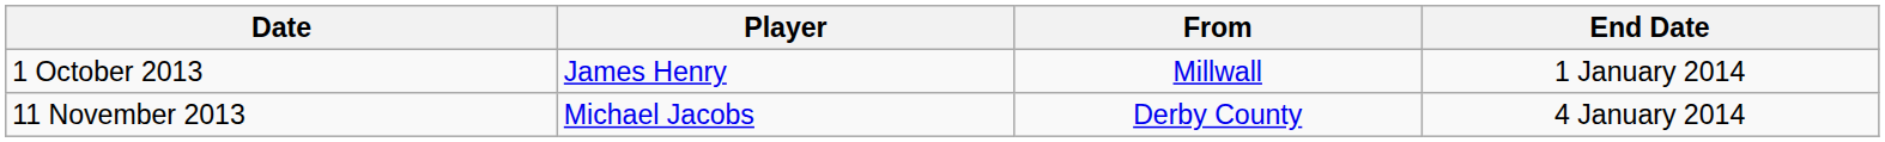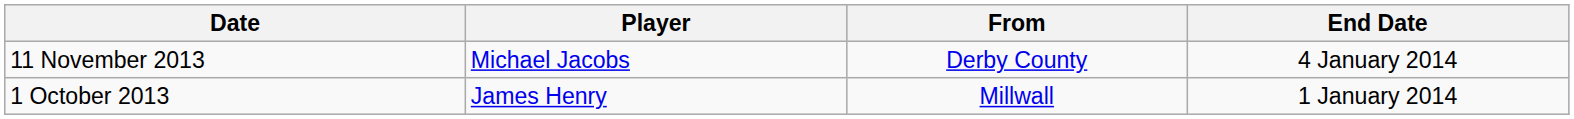 <table class="wikitable" style="text-align:center; font-size:95%;width:65%; text-align:left">
 <tr>
 <th>Date</th>
 <th>Player</th>
 <th>From</th>
 <th>End Date</th>
 </tr>
 <tr --->
+<td>11 November 2013</td>
+<td> <a href='#'>Michael Jacobs</a></td>
+<td style="text-align:center;"><a href='#'>Derby County</a></td>
+<td style="text-align:center;">4 January 2014</td>
+</tr>
+<tr --->
 <td>1 October 2013</td>
 <td> <a href='#'>James Henry</a></td>
 <td style="text-align:center;"><a href='#'>Millwall</a></td>
 <td style="text-align:center;">1 January 2014</td>
 </tr>
-<tr --->
-<td>11 November 2013</td>
-<td> <a href='#'>Michael Jacobs</a></td>
-<td style="text-align:center;"><a href='#'>Derby County</a></td>
-<td style="text-align:center;">4 January 2014</td>
-</tr>
 </table>
